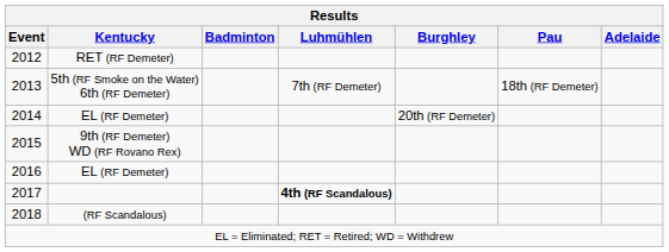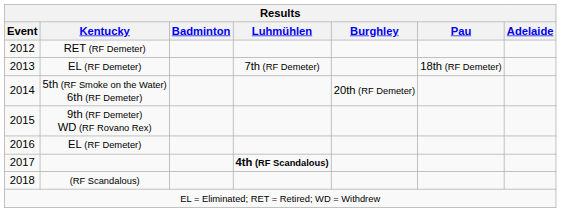 <table class="wikitable" style="text-align:center">
 <tr>
 <th colspan=13 align=center><strong>Results</strong></th>
 </tr>
 <tr>
 <th>Event</th>
 <th><a href='#'>Kentucky</a></th>
 <th><a href='#'>Badminton</a></th>
 <th><a href='#'>Luhmühlen</a></th>
 <th><a href='#'>Burghley</a></th>
 <th><a href='#'>Pau</a></th>
 <th><a href='#'>Adelaide</a></th>
 </tr>
 <tr>
 <td>2012</td>
 <td>RET<small> (RF Demeter)</small></td>
 <td></td>
 <td></td>
 <td></td>
 <td></td>
 <td></td>
 </tr>
 <tr>
 <td>2013</td>
-<td>5th<small> (RF Smoke on the Water)</small><br>6th<small> (RF Demeter)</small></td>
+<td>EL<small> (RF Demeter)</small></td>
 <td></td>
 <td>7th<small> (RF Demeter)</small></td>
 <td></td>
 <td>18th<small> (RF Demeter)</small></td>
 <td></td>
 </tr>
 <tr>
 <td>2014</td>
-<td>EL<small> (RF Demeter)</small></td>
+<td>5th<small> (RF Smoke on the Water)</small><br>6th<small> (RF Demeter)</small></td>
 <td></td>
 <td></td>
 <td>20th<small> (RF Demeter)</small></td>
 <td></td>
 <td></td>
 </tr>
 <tr>
 <td>2015</td>
 <td>9th<small> (RF Demeter)</small><br>WD<small> (RF Rovano Rex)</small></td>
 <td></td>
 <td></td>
 <td></td>
 <td></td>
 <td></td>
 </tr>
 <tr>
 <td>2016</td>
 <td>EL<small> (RF Demeter)</small></td>
 <td></td>
 <td></td>
 <td></td>
 <td></td>
 <td></td>
 </tr>
 <tr>
 <td>2017</td>
 <td></td>
 <td></td>
 <td><strong>4th<small> (RF Scandalous)</small></strong></td>
 <td></td>
 <td></td>
 <td></td>
 </tr>
 <tr>
 <td>2018</td>
 <td> <small>(RF Scandalous)</small></td>
 <td></td>
 <td></td>
 <td></td>
 <td></td>
 <td></td>
 </tr>
 <tr>
 <td colspan=13 align=center><small> EL = Eliminated; RET = Retired; WD = Withdrew </small></td>
 </tr>
 </table>
